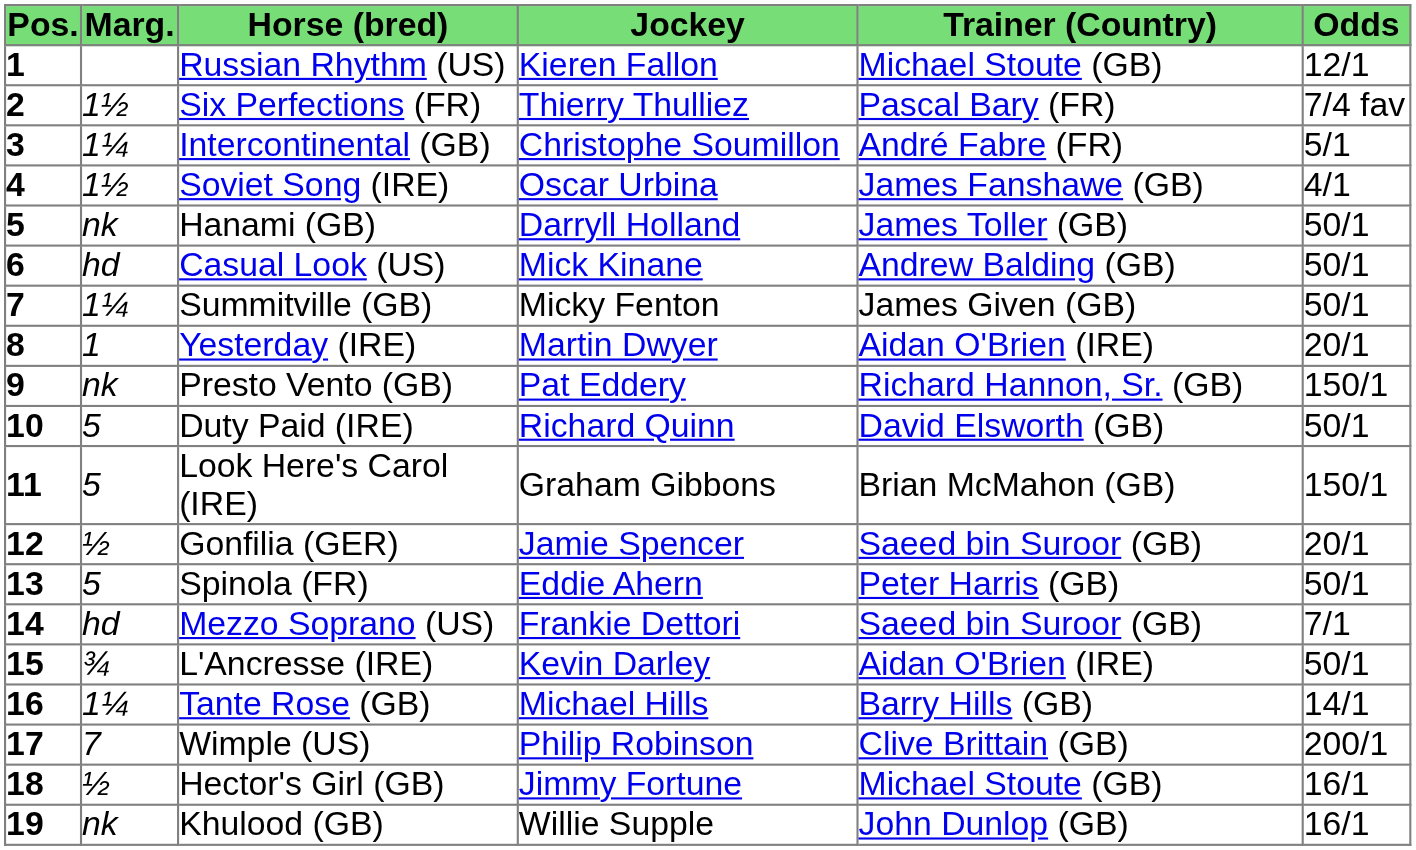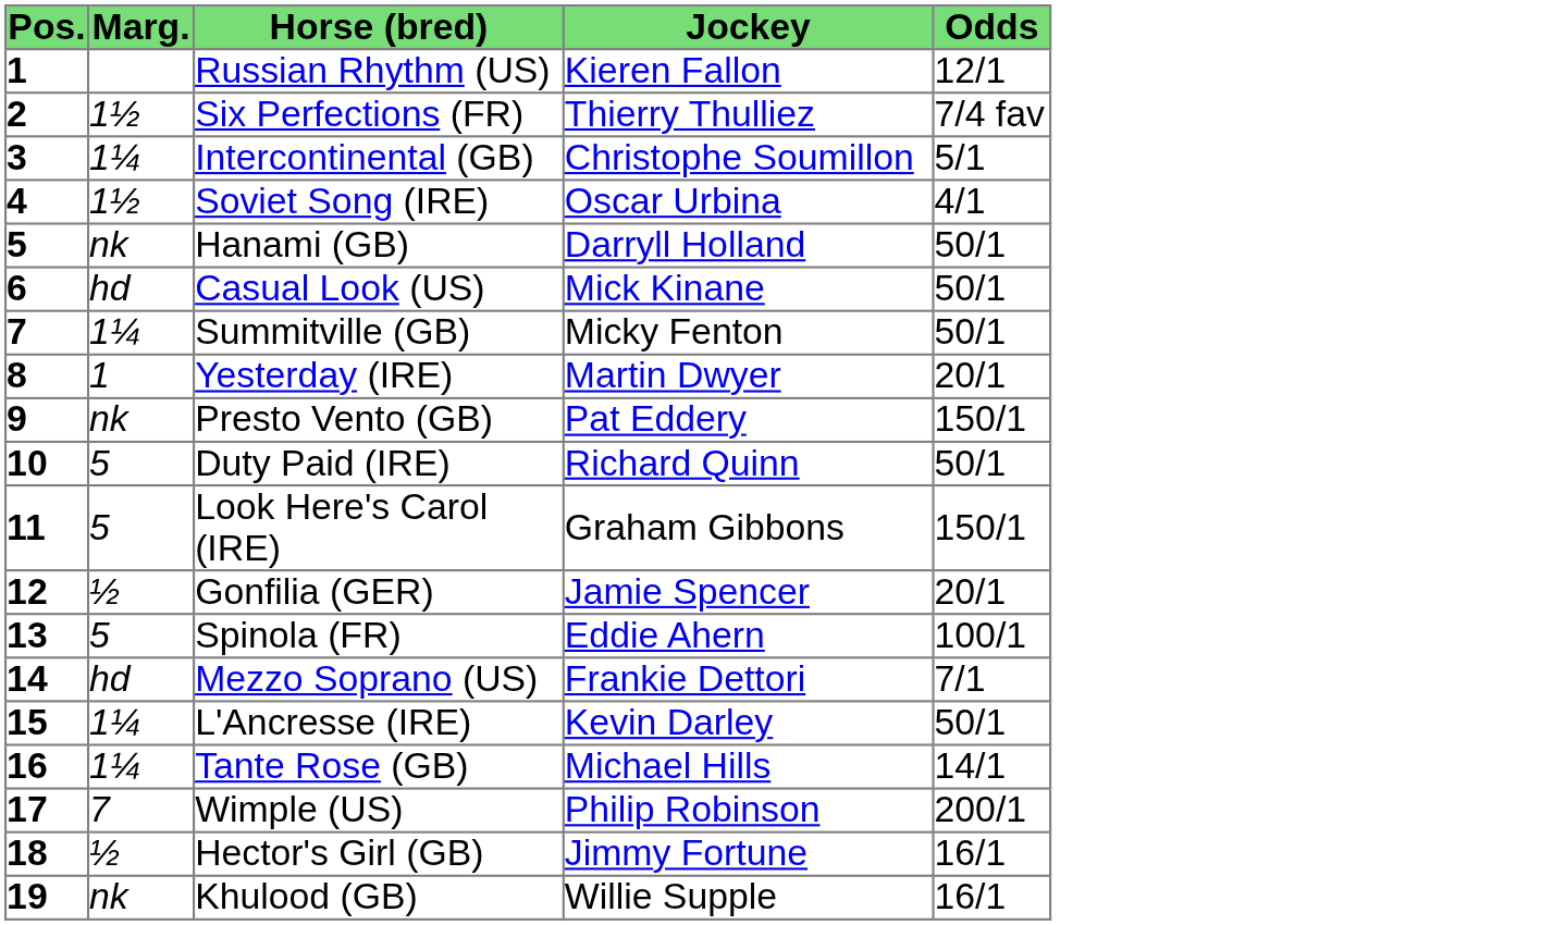 <table class = "sortable" | border="1" cellpadding="0" style="border-collapse: collapse;">
 <tr style="background:#7d7; text-align:center;">
 <th style="width:35px;"><strong>Pos.</strong></th>
 <th style="width:45px;"><strong>Marg.</strong></th>
 <th style="width:160px;"><strong>Horse (bred)</strong></th>
 <th style="width:160px;"><strong>Jockey</strong></th>
-<th style="width:210px;"><strong>Trainer (Country)</strong></th>
 <th style="width:50px;"><strong>Odds</strong></th>
 </tr>
 <tr>
 <td><strong>1</strong></td>
 <td></td>
 <td><a href='#'>Russian Rhythm</a> (US)</td>
 <td><a href='#'>Kieren Fallon</a></td>
-<td><a href='#'>Michael Stoute</a> (GB)</td>
 <td>12/1</td>
 </tr>
 <tr>
 <td><strong>2</strong></td>
 <td><em>1½</em></td>
 <td><a href='#'>Six Perfections</a> (FR)</td>
 <td><a href='#'>Thierry Thulliez</a></td>
-<td><a href='#'>Pascal Bary</a> (FR)</td>
 <td>7/4 fav</td>
 </tr>
 <tr>
 <td><strong>3</strong></td>
 <td><em>1¼</em></td>
 <td><a href='#'>Intercontinental</a> (GB)</td>
 <td><a href='#'>Christophe Soumillon</a></td>
-<td><a href='#'>André Fabre</a> (FR)</td>
 <td>5/1</td>
 </tr>
 <tr>
 <td><strong>4</strong></td>
 <td><em>1½</em></td>
 <td><a href='#'>Soviet Song</a> (IRE)</td>
 <td><a href='#'>Oscar Urbina</a></td>
-<td><a href='#'>James Fanshawe</a> (GB)</td>
 <td>4/1</td>
 </tr>
 <tr>
 <td><strong>5</strong></td>
 <td><em>nk</em></td>
 <td>Hanami (GB)</td>
 <td><a href='#'>Darryll Holland</a></td>
-<td><a href='#'>James Toller</a> (GB)</td>
 <td>50/1</td>
 </tr>
 <tr>
 <td><strong>6</strong></td>
 <td><em>hd</em></td>
 <td><a href='#'>Casual Look</a> (US)</td>
 <td><a href='#'>Mick Kinane</a></td>
-<td><a href='#'>Andrew Balding</a> (GB)</td>
 <td>50/1</td>
 </tr>
 <tr>
 <td><strong>7</strong></td>
 <td><em>1¼</em></td>
 <td>Summitville (GB)</td>
 <td>Micky Fenton</td>
-<td>James Given (GB)</td>
 <td>50/1</td>
 </tr>
 <tr>
 <td><strong>8</strong></td>
 <td><em>1</em></td>
 <td><a href='#'>Yesterday</a> (IRE)</td>
 <td><a href='#'>Martin Dwyer</a></td>
-<td><a href='#'>Aidan O'Brien</a> (IRE)</td>
 <td>20/1</td>
 </tr>
 <tr>
 <td><strong>9</strong></td>
 <td><em>nk</em></td>
 <td>Presto Vento (GB)</td>
 <td><a href='#'>Pat Eddery</a></td>
-<td><a href='#'>Richard Hannon, Sr.</a> (GB)</td>
 <td>150/1</td>
 </tr>
 <tr>
 <td><strong>10</strong></td>
 <td><em>5</em></td>
 <td>Duty Paid (IRE)</td>
 <td><a href='#'>Richard Quinn</a></td>
-<td><a href='#'>David Elsworth</a> (GB)</td>
 <td>50/1</td>
 </tr>
 <tr>
 <td><strong>11</strong></td>
 <td><em>5</em></td>
 <td>Look Here's Carol (IRE)</td>
 <td>Graham Gibbons</td>
-<td>Brian McMahon (GB)</td>
 <td>150/1</td>
 </tr>
 <tr>
 <td><strong>12</strong></td>
 <td><em>½</em></td>
 <td>Gonfilia (GER)</td>
 <td><a href='#'>Jamie Spencer</a></td>
-<td><a href='#'>Saeed bin Suroor</a> (GB)</td>
 <td>20/1</td>
 </tr>
 <tr>
 <td><strong>13</strong></td>
 <td><em>5</em></td>
 <td>Spinola (FR)</td>
 <td><a href='#'>Eddie Ahern</a></td>
-<td><a href='#'>Peter Harris</a> (GB)</td>
-<td>50/1</td>
+<td>100/1</td>
 </tr>
 <tr>
 <td><strong>14</strong></td>
 <td><em>hd</em></td>
 <td><a href='#'>Mezzo Soprano</a> (US)</td>
 <td><a href='#'>Frankie Dettori</a></td>
-<td><a href='#'>Saeed bin Suroor</a> (GB)</td>
 <td>7/1</td>
 </tr>
 <tr>
 <td><strong>15</strong></td>
-<td><em>¾</em></td>
+<td><em>1¼</em></td>
 <td>L'Ancresse (IRE)</td>
 <td><a href='#'>Kevin Darley</a></td>
-<td><a href='#'>Aidan O'Brien</a> (IRE)</td>
 <td>50/1</td>
 </tr>
 <tr>
 <td><strong>16</strong></td>
 <td><em>1¼</em></td>
 <td><a href='#'>Tante Rose</a> (GB)</td>
 <td><a href='#'>Michael Hills</a></td>
-<td><a href='#'>Barry Hills</a> (GB)</td>
 <td>14/1</td>
 </tr>
 <tr>
 <td><strong>17</strong></td>
 <td><em>7</em></td>
 <td>Wimple (US)</td>
 <td><a href='#'>Philip Robinson</a></td>
-<td><a href='#'>Clive Brittain</a> (GB)</td>
 <td>200/1</td>
 </tr>
 <tr>
 <td><strong>18</strong></td>
 <td><em>½</em></td>
 <td>Hector's Girl (GB)</td>
 <td><a href='#'>Jimmy Fortune</a></td>
-<td><a href='#'>Michael Stoute</a> (GB)</td>
 <td>16/1</td>
 </tr>
 <tr>
 <td><strong>19</strong></td>
 <td><em>nk</em></td>
 <td>Khulood (GB)</td>
 <td>Willie Supple</td>
-<td><a href='#'>John Dunlop</a> (GB)</td>
 <td>16/1</td>
 </tr>
 </table>
